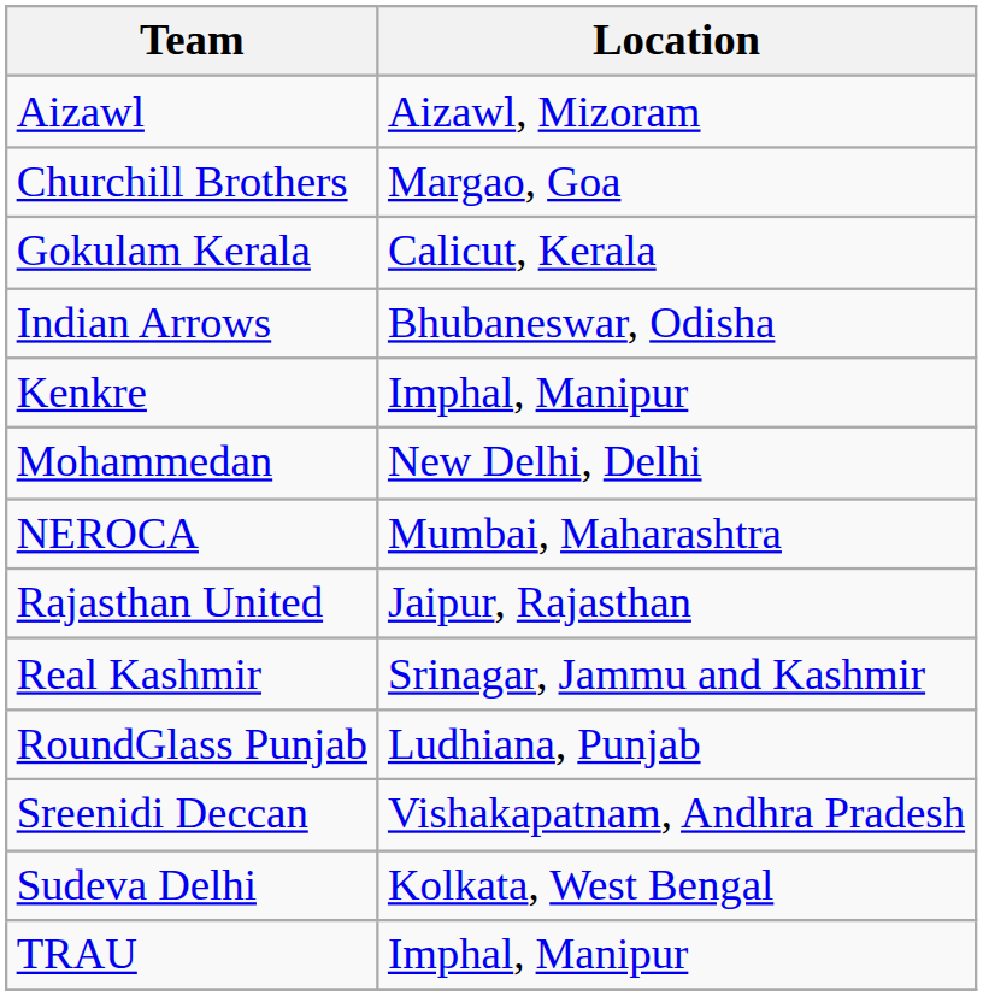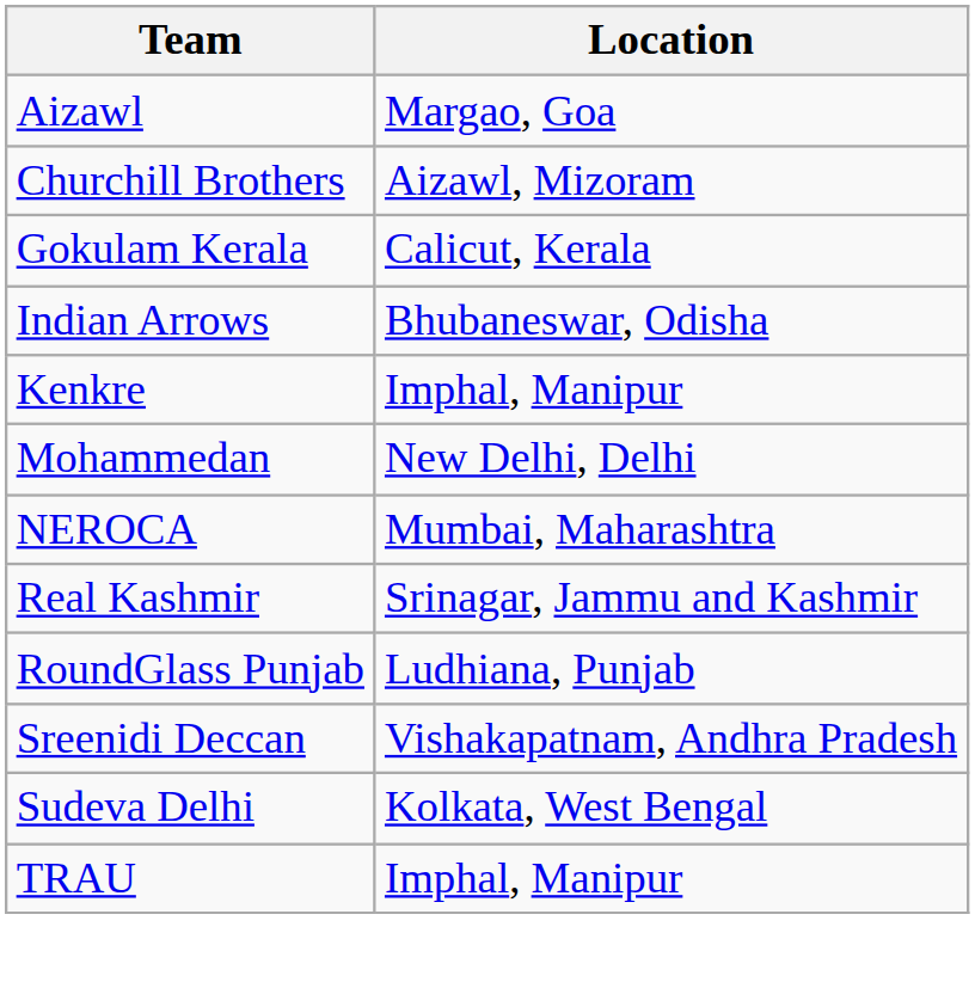 <table class="wikitable sortable">
 <tr>
 <th>Team</th>
 <th>Location</th>
 </tr>
 <tr>
 <td><a href='#'>Aizawl</a></td>
-<td><a href='#'>Aizawl</a>, <a href='#'>Mizoram</a></td>
+<td><a href='#'>Margao</a>, <a href='#'>Goa</a></td>
 </tr>
 <tr>
 <td><a href='#'>Churchill Brothers</a></td>
-<td><a href='#'>Margao</a>, <a href='#'>Goa</a></td>
+<td><a href='#'>Aizawl</a>, <a href='#'>Mizoram</a></td>
 </tr>
 <tr>
 <td><a href='#'>Gokulam Kerala</a></td>
 <td><a href='#'>Calicut</a>, <a href='#'>Kerala</a></td>
 </tr>
 <tr>
 <td><a href='#'>Indian Arrows</a></td>
 <td><a href='#'>Bhubaneswar</a>, <a href='#'>Odisha</a></td>
 </tr>
 <tr>
 <td><a href='#'>Kenkre</a></td>
 <td><a href='#'>Imphal</a>, <a href='#'>Manipur</a></td>
 </tr>
 <tr>
 <td><a href='#'>Mohammedan</a></td>
 <td><a href='#'>New Delhi</a>, <a href='#'>Delhi</a></td>
 </tr>
 <tr>
 <td><a href='#'>NEROCA</a></td>
 <td><a href='#'>Mumbai</a>, <a href='#'>Maharashtra</a></td>
-</tr>
-<tr>
-<td><a href='#'>Rajasthan United</a></td>
-<td><a href='#'>Jaipur</a>, <a href='#'>Rajasthan</a></td>
 </tr>
 <tr>
 <td><a href='#'>Real Kashmir</a></td>
 <td><a href='#'>Srinagar</a>, <a href='#'>Jammu and Kashmir</a></td>
 </tr>
 <tr>
 <td><a href='#'>RoundGlass Punjab</a></td>
 <td><a href='#'>Ludhiana</a>, <a href='#'>Punjab</a></td>
 </tr>
 <tr>
 <td><a href='#'>Sreenidi Deccan</a></td>
 <td><a href='#'>Vishakapatnam</a>, <a href='#'>Andhra Pradesh</a></td>
 </tr>
 <tr>
 <td><a href='#'>Sudeva Delhi</a></td>
 <td><a href='#'>Kolkata</a>, <a href='#'>West Bengal</a></td>
 </tr>
 <tr>
 <td><a href='#'>TRAU</a></td>
 <td><a href='#'>Imphal</a>, <a href='#'>Manipur</a></td>
 </tr>
 <tr>
 </tr>
 </table>
